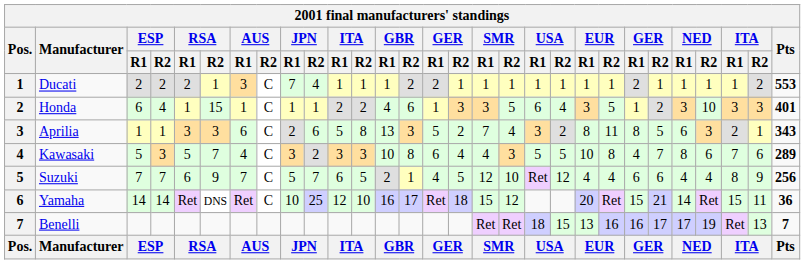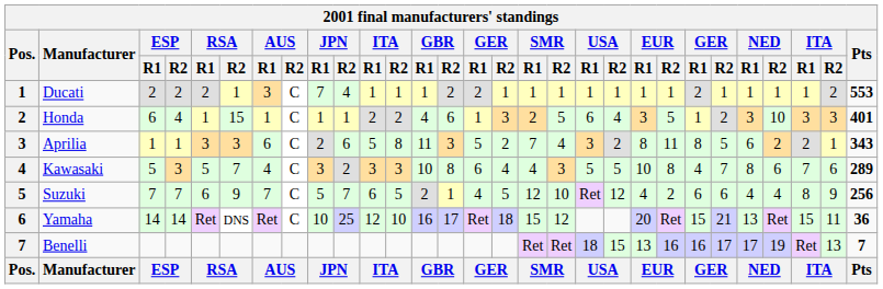 <table class="wikitable" style="font-size: 85%; text-align: center">
 <tr>
 <th colspan=29>2001 final manufacturers' standings</th>
 </tr>
 <tr>
 <th valign="middle" rowspan=2>Pos.</th>
 <th valign="middle" rowspan=2>Manufacturer</th>
 <th colspan=2><a href='#'>ESP</a><br></th>
 <th colspan=2><a href='#'>RSA</a><br></th>
 <th colspan=2><a href='#'>AUS</a><br></th>
 <th colspan=2><a href='#'>JPN</a><br></th>
 <th colspan=2><a href='#'>ITA</a><br></th>
 <th colspan=2><a href='#'>GBR</a><br></th>
 <th colspan=2><a href='#'>GER</a><br></th>
 <th colspan=2><a href='#'>SMR</a><br></th>
 <th colspan=2><a href='#'>USA</a><br></th>
 <th colspan=2><a href='#'>EUR</a><br></th>
 <th colspan=2><a href='#'>GER</a><br></th>
 <th colspan=2><a href='#'>NED</a><br></th>
 <th colspan=2><a href='#'>ITA</a><br></th>
 <th valign="middle" rowspan=2>Pts</th>
 </tr>
 <tr>
 <th>R1</th>
 <th>R2</th>
 <th>R1</th>
 <th>R2</th>
 <th>R1</th>
 <th>R2</th>
 <th>R1</th>
 <th>R2</th>
 <th>R1</th>
 <th>R2</th>
 <th>R1</th>
 <th>R2</th>
 <th>R1</th>
 <th>R2</th>
 <th>R1</th>
 <th>R2</th>
 <th>R1</th>
 <th>R2</th>
 <th>R1</th>
 <th>R2</th>
 <th>R1</th>
 <th>R2</th>
 <th>R1</th>
 <th>R2</th>
 <th>R1</th>
 <th>R2</th>
 </tr>
 <tr>
 <th>1</th>
 <td align="left"> <a href='#'>Ducati</a></td>
 <td style="background:#dfdfdf;">2</td>
 <td style="background:#dfdfdf;">2</td>
 <td style="background:#dfdfdf;">2</td>
 <td style="background:#ffffbf;">1</td>
 <td style="background:#ffdf9f;">3</td>
 <td style="background:#ffffff;">C</td>
 <td style="background:#dfffdf;">7</td>
 <td style="background:#dfffdf;">4</td>
 <td style="background:#ffffbf;">1</td>
 <td style="background:#ffffbf;">1</td>
 <td style="background:#ffffbf;">1</td>
 <td style="background:#dfdfdf;">2</td>
 <td style="background:#dfdfdf;">2</td>
 <td style="background:#ffffbf;">1</td>
 <td style="background:#ffffbf;">1</td>
 <td style="background:#ffffbf;">1</td>
 <td style="background:#ffffbf;">1</td>
 <td style="background:#ffffbf;">1</td>
 <td style="background:#ffffbf;">1</td>
 <td style="background:#ffffbf;">1</td>
 <td style="background:#dfdfdf;">2</td>
 <td style="background:#ffffbf;">1</td>
 <td style="background:#ffffbf;">1</td>
 <td style="background:#ffffbf;">1</td>
 <td style="background:#ffffbf;">1</td>
 <td style="background:#dfdfdf;">2</td>
 <td><strong>553</strong></td>
 </tr>
 <tr>
 <th>2</th>
 <td align="left"> <a href='#'>Honda</a></td>
 <td style="background:#dfffdf;">6</td>
 <td style="background:#dfffdf;">4</td>
 <td style="background:#ffffbf;">1</td>
 <td style="background:#dfffdf;">15</td>
 <td style="background:#ffffbf;">1</td>
 <td style="background:#ffffff;">C</td>
 <td style="background:#ffffbf;">1</td>
 <td style="background:#ffffbf;">1</td>
 <td style="background:#dfdfdf;">2</td>
 <td style="background:#dfdfdf;">2</td>
 <td style="background:#dfffdf;">4</td>
 <td style="background:#dfffdf;">6</td>
 <td style="background:#ffffbf;">1</td>
 <td style="background:#ffdf9f;">3</td>
-<td style="background:#ffdf9f;">3</td>
+<td style="background:#ffdf9f;">2</td>
 <td style="background:#dfffdf;">5</td>
 <td style="background:#dfffdf;">6</td>
 <td style="background:#dfffdf;">4</td>
 <td style="background:#ffdf9f;">3</td>
 <td style="background:#dfffdf;">5</td>
 <td style="background:#ffffbf;">1</td>
 <td style="background:#dfdfdf;">2</td>
 <td style="background:#ffdf9f;">3</td>
 <td style="background:#dfffdf;">10</td>
 <td style="background:#ffdf9f;">3</td>
 <td style="background:#ffdf9f;">3</td>
 <td><strong>401</strong></td>
 </tr>
 <tr>
 <th>3</th>
 <td align="left"> <a href='#'>Aprilia</a></td>
 <td style="background:#ffffbf;">1</td>
 <td style="background:#ffffbf;">1</td>
 <td style="background:#ffdf9f;">3</td>
 <td style="background:#ffdf9f;">3</td>
 <td style="background:#dfffdf;">6</td>
 <td style="background:#ffffff;">C</td>
 <td style="background:#dfdfdf;">2</td>
 <td style="background:#dfffdf;">6</td>
 <td style="background:#dfffdf;">5</td>
 <td style="background:#dfffdf;">8</td>
-<td style="background:#dfffdf;">13</td>
+<td style="background:#dfffdf;">11</td>
 <td style="background:#ffdf9f;">3</td>
 <td style="background:#dfffdf;">5</td>
 <td style="background:#dfffdf;">2</td>
 <td style="background:#dfffdf;">7</td>
 <td style="background:#dfffdf;">4</td>
 <td style="background:#ffdf9f;">3</td>
 <td style="background:#dfdfdf;">2</td>
 <td style="background:#dfffdf;">8</td>
 <td style="background:#dfffdf;">11</td>
 <td style="background:#dfffdf;">8</td>
 <td style="background:#dfffdf;">5</td>
 <td style="background:#dfffdf;">6</td>
-<td style="background:#ffdf9f;">3</td>
+<td style="background:#ffdf9f;">2</td>
 <td style="background:#dfdfdf;">2</td>
 <td style="background:#ffffbf;">1</td>
 <td><strong>343</strong></td>
 </tr>
 <tr>
 <th>4</th>
 <td align="left"> <a href='#'>Kawasaki</a></td>
 <td style="background:#dfffdf;">5</td>
 <td style="background:#ffdf9f;">3</td>
 <td style="background:#dfffdf;">5</td>
 <td style="background:#dfffdf;">7</td>
 <td style="background:#dfffdf;">4</td>
 <td style="background:#ffffff;">C</td>
 <td style="background:#ffdf9f;">3</td>
 <td style="background:#dfdfdf;">2</td>
 <td style="background:#ffdf9f;">3</td>
 <td style="background:#ffdf9f;">3</td>
 <td style="background:#dfffdf;">10</td>
 <td style="background:#dfffdf;">8</td>
 <td style="background:#dfffdf;">6</td>
 <td style="background:#dfffdf;">4</td>
 <td style="background:#dfffdf;">4</td>
 <td style="background:#ffdf9f;">3</td>
 <td style="background:#dfffdf;">5</td>
 <td style="background:#dfffdf;">5</td>
 <td style="background:#dfffdf;">10</td>
 <td style="background:#dfffdf;">8</td>
 <td style="background:#dfffdf;">4</td>
 <td style="background:#dfffdf;">7</td>
 <td style="background:#dfffdf;">8</td>
 <td style="background:#dfffdf;">6</td>
 <td style="background:#dfffdf;">7</td>
 <td style="background:#dfffdf;">6</td>
 <td><strong>289</strong></td>
 </tr>
 <tr>
 <th>5</th>
 <td align="left"> <a href='#'>Suzuki</a></td>
 <td style="background:#dfffdf;">7</td>
 <td style="background:#dfffdf;">7</td>
 <td style="background:#dfffdf;">6</td>
 <td style="background:#dfffdf;">9</td>
 <td style="background:#dfffdf;">7</td>
 <td style="background:#ffffff;">C</td>
 <td style="background:#dfffdf;">5</td>
 <td style="background:#dfffdf;">7</td>
 <td style="background:#dfffdf;">6</td>
 <td style="background:#dfffdf;">5</td>
 <td style="background:#dfdfdf;">2</td>
 <td style="background:#ffffbf;">1</td>
 <td style="background:#dfffdf;">4</td>
 <td style="background:#dfffdf;">5</td>
 <td style="background:#dfffdf;">12</td>
 <td style="background:#dfffdf;">10</td>
 <td style="background:#efcfff;">Ret</td>
 <td style="background:#dfffdf;">12</td>
 <td style="background:#dfffdf;">4</td>
-<td style="background:#dfffdf;">4</td>
+<td style="background:#dfffdf;">2</td>
 <td style="background:#dfffdf;">6</td>
 <td style="background:#dfffdf;">6</td>
 <td style="background:#dfffdf;">4</td>
 <td style="background:#dfffdf;">4</td>
 <td style="background:#dfffdf;">8</td>
 <td style="background:#dfffdf;">9</td>
 <td><strong>256</strong></td>
 </tr>
 <tr>
 <th>6</th>
 <td align="left"> <a href='#'>Yamaha</a></td>
 <td style="background:#dfffdf;">14</td>
 <td style="background:#dfffdf;">14</td>
 <td style="background:#efcfff;">Ret</td>
 <td style="background:#ffffff;"><small>DNS</small></td>
 <td style="background:#efcfff;">Ret</td>
 <td style="background:#ffffff;">C</td>
 <td style="background:#dfffdf;">10</td>
 <td style="background:#cfcfff;">25</td>
 <td style="background:#dfffdf;">12</td>
 <td style="background:#dfffdf;">10</td>
 <td style="background:#cfcfff;">16</td>
 <td style="background:#cfcfff;">17</td>
 <td style="background:#efcfff;">Ret</td>
 <td style="background:#cfcfff;">18</td>
 <td style="background:#dfffdf;">15</td>
 <td style="background:#dfffdf;">12</td>
 <td></td>
 <td></td>
 <td style="background:#cfcfff;">20</td>
 <td style="background:#efcfff;">Ret</td>
 <td style="background:#dfffdf;">15</td>
 <td style="background:#cfcfff;">21</td>
-<td style="background:#dfffdf;">14</td>
+<td style="background:#dfffdf;">13</td>
 <td style="background:#efcfff;">Ret</td>
 <td style="background:#dfffdf;">15</td>
 <td style="background:#dfffdf;">11</td>
 <td><strong>36</strong></td>
 </tr>
 <tr>
 <th>7</th>
 <td align="left"> <a href='#'>Benelli</a></td>
 <td></td>
 <td></td>
 <td></td>
 <td></td>
 <td></td>
 <td></td>
 <td></td>
 <td></td>
 <td></td>
 <td></td>
 <td></td>
 <td></td>
 <td></td>
 <td></td>
 <td style="background:#efcfff;">Ret</td>
 <td style="background:#efcfff;">Ret</td>
 <td style="background:#cfcfff;">18</td>
 <td style="background:#dfffdf;">15</td>
 <td style="background:#dfffdf;">13</td>
 <td style="background:#cfcfff;">16</td>
 <td style="background:#cfcfff;">16</td>
 <td style="background:#cfcfff;">17</td>
 <td style="background:#cfcfff;">17</td>
 <td style="background:#cfcfff;">19</td>
 <td style="background:#efcfff;">Ret</td>
 <td style="background:#dfffdf;">13</td>
 <td><strong>7</strong></td>
 </tr>
 <tr>
 <th valign="middle" rowspan=2>Pos.</th>
 <th valign="middle" rowspan=2>Manufacturer</th>
 <th colspan=2><a href='#'>ESP</a><br></th>
 <th colspan=2><a href='#'>RSA</a><br></th>
 <th colspan=2><a href='#'>AUS</a><br></th>
 <th colspan=2><a href='#'>JPN</a><br></th>
 <th colspan=2><a href='#'>ITA</a><br></th>
 <th colspan=2><a href='#'>GBR</a><br></th>
 <th colspan=2><a href='#'>GER</a><br></th>
 <th colspan=2><a href='#'>SMR</a><br></th>
 <th colspan=2><a href='#'>USA</a><br></th>
 <th colspan=2><a href='#'>EUR</a><br></th>
 <th colspan=2><a href='#'>GER</a><br></th>
 <th colspan=2><a href='#'>NED</a><br></th>
 <th colspan=2><a href='#'>ITA</a><br></th>
 <th valign="middle" rowspan=2>Pts</th>
 </tr>
 </table>
